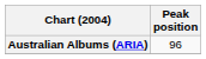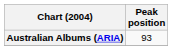 <table class="wikitable sortable plainrowheaders" style="text-align:center">
 <tr>
 <th scope="col">Chart (2004)</th>
 <th scope="col">Peak<br>position</th>
 </tr>
 <tr>
 <th scope="row">Australian Albums (<a href='#'>ARIA</a>)</th>
-<td>96</td>
+<td>93</td>
 </tr>
 <tr>
 </tr>
 </table>
